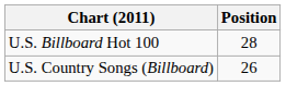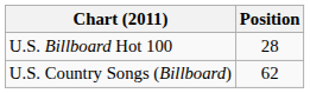 <table class="wikitable sortable">
 <tr>
 <th scope="col">Chart (2011)</th>
 <th scope="col">Position</th>
 </tr>
 <tr>
 <td>U.S. <em>Billboard</em> Hot 100</td>
 <td align="center">28</td>
 </tr>
 <tr>
 <td>U.S. Country Songs (<em>Billboard</em>)</td>
-<td align="center">26</td>
+<td align="center">62</td>
 </tr>
 </table>
